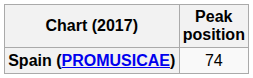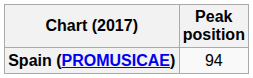 <table class="wikitable sortable plainrowheaders">
 <tr>
 <th>Chart (2017)</th>
 <th>Peak<br>position</th>
 </tr>
 <tr>
 <th scope="row">Spain (<a href='#'>PROMUSICAE</a>)<br></th>
-<td style="text-align:center;">74</td>
+<td style="text-align:center;">94</td>
 </tr>
 <tr>
 </tr>
 <tr>
 </tr>
 <tr>
 </tr>
 </table>
